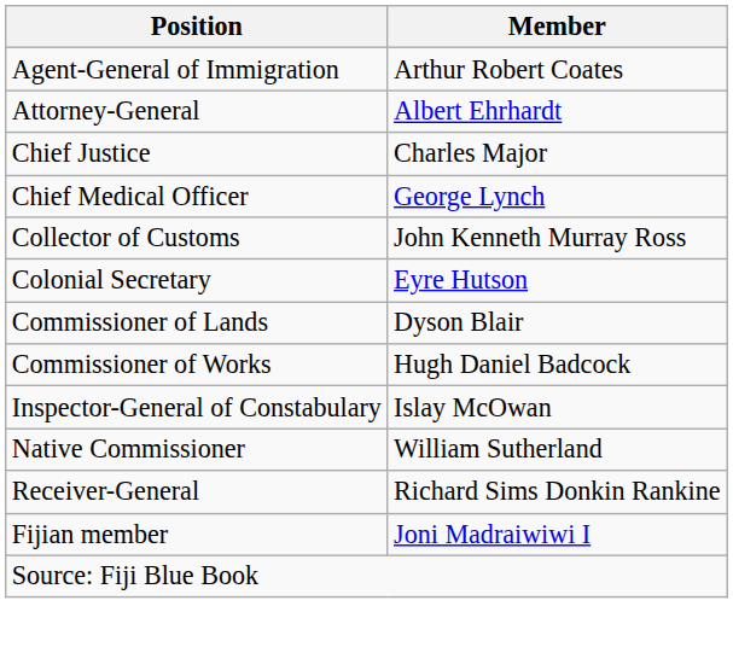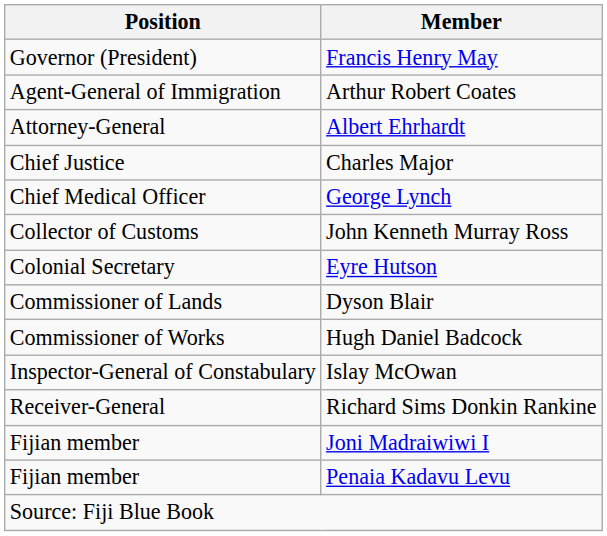 <table class=wikitable>
 <tr>
 <th>Position</th>
 <th>Member</th>
+</tr>
+<tr>
+<td>Governor (President)</td>
+<td><a href='#'>Francis Henry May</a></td>
 </tr>
 <tr>
 <td>Agent-General of Immigration</td>
 <td>Arthur Robert Coates</td>
 </tr>
 <tr>
 <td>Attorney-General</td>
 <td><a href='#'>Albert Ehrhardt</a></td>
 </tr>
 <tr>
 <td>Chief Justice</td>
 <td>Charles Major</td>
 </tr>
 <tr>
 <td>Chief Medical Officer</td>
 <td><a href='#'>George Lynch</a></td>
 </tr>
 <tr>
 <td>Collector of Customs</td>
 <td>John Kenneth Murray Ross</td>
 </tr>
 <tr>
 <td>Colonial Secretary</td>
 <td><a href='#'>Eyre Hutson</a></td>
 </tr>
 <tr>
 <td>Commissioner of Lands</td>
 <td>Dyson Blair</td>
 </tr>
 <tr>
 <td>Commissioner of Works</td>
 <td>Hugh Daniel Badcock</td>
 </tr>
 <tr>
 <td>Inspector-General of Constabulary</td>
 <td>Islay McOwan</td>
 </tr>
 <tr>
-<td>Native Commissioner</td>
-<td>William Sutherland</td>
-</tr>
-<tr>
 <td>Receiver-General</td>
 <td>Richard Sims Donkin Rankine</td>
 </tr>
 <tr>
 <td>Fijian member</td>
 <td><a href='#'>Joni Madraiwiwi I</a></td>
 </tr>
 <tr>
+<td>Fijian member</td>
+<td><a href='#'>Penaia Kadavu Levu</a></td>
+</tr>
+<tr>
 <td colspan=2>Source: Fiji Blue Book</td>
 </tr>
 </table>
